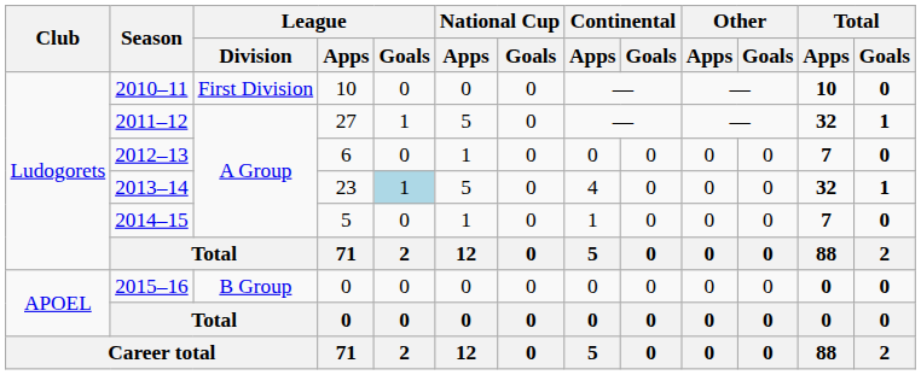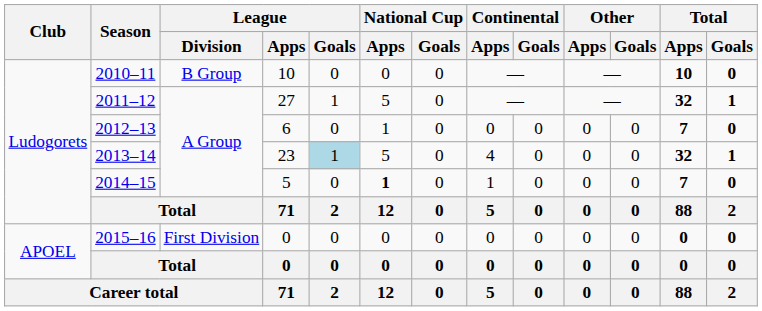 <table class="wikitable" style="text-align: center">
 <tr>
 <th rowspan="2">Club</th>
 <th rowspan="2">Season</th>
 <th colspan="3">League</th>
 <th colspan="2">National Cup</th>
 <th colspan="2">Continental</th>
 <th colspan="2">Other</th>
 <th colspan="2">Total</th>
 </tr>
 <tr>
 <th>Division</th>
 <th>Apps</th>
 <th>Goals</th>
 <th>Apps</th>
 <th>Goals</th>
 <th>Apps</th>
 <th>Goals</th>
 <th>Apps</th>
 <th>Goals</th>
 <th>Apps</th>
 <th>Goals</th>
 </tr>
 <tr>
 <td rowspan=6><a href='#'>Ludogorets</a></td>
 <td><a href='#'>2010–11</a></td>
-<td><a href='#'>First Division</a></td>
+<td rowspan=1><a href='#'>B Group</a></td>
 <td>10</td>
 <td>0</td>
 <td>0</td>
 <td>0</td>
 <td colspan="2">—</td>
 <td colspan="2">—</td>
 <td><strong>10</strong></td>
 <td><strong>0</strong></td>
 </tr>
 <tr>
 <td><a href='#'>2011–12</a></td>
 <td rowspan=4><a href='#'>A Group</a></td>
 <td>27</td>
 <td>1</td>
 <td>5</td>
 <td>0</td>
 <td colspan="2">—</td>
 <td colspan="2">—</td>
 <td><strong>32</strong></td>
 <td><strong>1</strong></td>
 </tr>
 <tr>
 <td><a href='#'>2012–13</a></td>
 <td>6</td>
 <td>0</td>
 <td>1</td>
 <td>0</td>
 <td>0</td>
 <td>0</td>
 <td>0</td>
 <td>0</td>
 <td><strong>7</strong></td>
 <td><strong>0</strong></td>
 </tr>
 <tr>
 <td><a href='#'>2013–14</a></td>
 <td>23</td>
 <td style="background: lightblue;">1</td>
 <td>5</td>
 <td>0</td>
 <td>4</td>
 <td>0</td>
 <td>0</td>
 <td>0</td>
 <td><strong>32</strong></td>
 <td><strong>1</strong></td>
 </tr>
 <tr>
 <td><a href='#'>2014–15</a></td>
 <td>5</td>
 <td>0</td>
-<td>1</td>
+<td><strong>1</strong></td>
 <td>0</td>
 <td>1</td>
 <td>0</td>
 <td>0</td>
 <td>0</td>
 <td><strong>7</strong></td>
 <td><strong>0</strong></td>
 </tr>
 <tr>
 <th colspan="2">Total</th>
 <th>71</th>
 <th>2</th>
 <th>12</th>
 <th>0</th>
 <th>5</th>
 <th>0</th>
 <th>0</th>
 <th>0</th>
 <th>88</th>
 <th>2</th>
 </tr>
 <tr>
 <td rowspan=2><a href='#'>APOEL</a></td>
 <td><a href='#'>2015–16</a></td>
-<td rowspan=1><a href='#'>B Group</a></td>
+<td><a href='#'>First Division</a></td>
 <td>0</td>
 <td>0</td>
 <td>0</td>
 <td>0</td>
 <td>0</td>
 <td>0</td>
 <td>0</td>
 <td>0</td>
 <td><strong>0</strong></td>
 <td><strong>0</strong></td>
 </tr>
 <tr>
 <th colspan="2">Total</th>
 <th>0</th>
 <th>0</th>
 <th>0</th>
 <th>0</th>
 <th>0</th>
 <th>0</th>
 <th>0</th>
 <th>0</th>
 <th>0</th>
 <th>0</th>
 </tr>
 <tr>
 <th colspan="3">Career total</th>
 <th>71</th>
 <th>2</th>
 <th>12</th>
 <th>0</th>
 <th>5</th>
 <th>0</th>
 <th>0</th>
 <th>0</th>
 <th>88</th>
 <th>2</th>
 </tr>
 </table>
